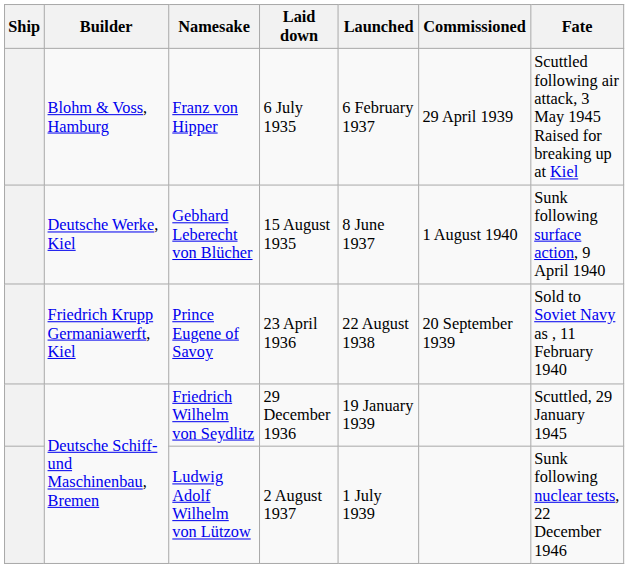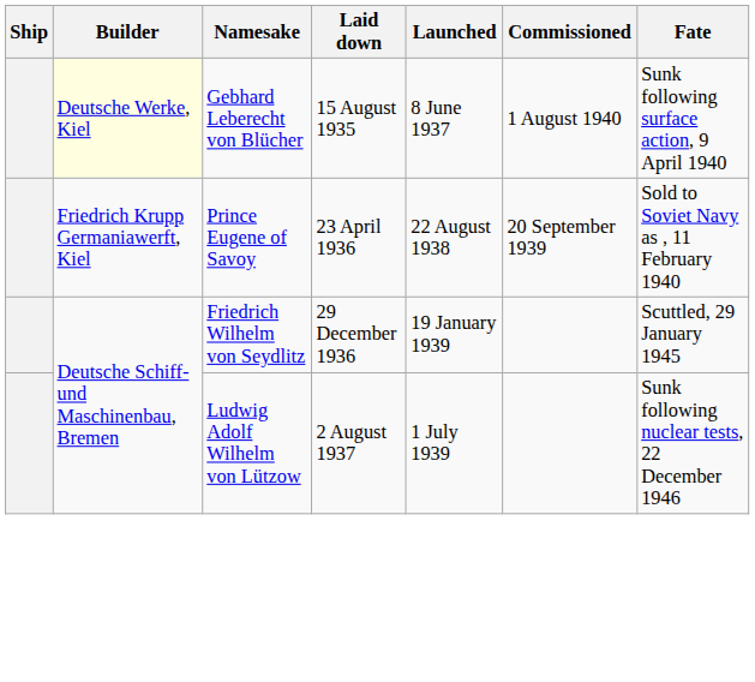 <table class="wikitable plainrowheaders">
 <tr>
 <th scope="col">Ship</th>
 <th scope="col">Builder</th>
 <th scope="col">Namesake</th>
 <th scope="col">Laid down</th>
 <th scope="col">Launched</th>
 <th scope="col">Commissioned</th>
 <th scope="col">Fate</th>
 </tr>
 <tr>
 <th scope="row"></th>
-<td><a href='#'>Blohm & Voss</a>, <a href='#'>Hamburg</a></td>
-<td><a href='#'>Franz von Hipper</a></td>
-<td>6 July 1935</td>
-<td>6 February 1937</td>
-<td>29 April 1939</td>
-<td>Scuttled following air attack, 3 May 1945<br>Raised for breaking up at <a href='#'>Kiel</a></td>
-</tr>
-<tr>
-<th scope="row"></th>
-<td><a href='#'>Deutsche Werke</a>, <a href='#'>Kiel</a></td>
+<td style="background: lightyellow;"><a href='#'>Deutsche Werke</a>, <a href='#'>Kiel</a></td>
 <td><a href='#'>Gebhard Leberecht von Blücher</a></td>
 <td>15 August 1935</td>
 <td>8 June 1937</td>
 <td>1 August 1940</td>
 <td>Sunk following <a href='#'>surface action</a>, 9 April 1940</td>
 </tr>
 <tr>
 <th scope="row"></th>
 <td><a href='#'>Friedrich Krupp Germaniawerft</a>, <a href='#'>Kiel</a></td>
 <td><a href='#'>Prince Eugene of Savoy</a></td>
 <td>23 April 1936</td>
 <td>22 August 1938</td>
 <td>20 September 1939</td>
 <td>Sold to <a href='#'>Soviet Navy</a> as , 11 February 1940</td>
 </tr>
 <tr>
 <th scope="row"></th>
 <td rowspan=2><a href='#'>Deutsche Schiff- und Maschinenbau</a>, <a href='#'>Bremen</a></td>
 <td><a href='#'>Friedrich Wilhelm von Seydlitz</a></td>
 <td>29 December 1936</td>
 <td>19 January 1939</td>
 <td></td>
 <td>Scuttled, 29 January 1945</td>
 </tr>
 <tr>
 <th scope="row"></th>
 <td><a href='#'>Ludwig Adolf Wilhelm von Lützow</a></td>
 <td>2 August 1937</td>
 <td>1 July 1939</td>
 <td></td>
 <td>Sunk following <a href='#'>nuclear tests</a>, 22 December 1946</td>
 </tr>
 </table>
